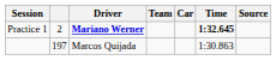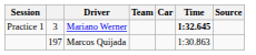 <table class="wikitable" style="font-size: 80%">
 <tr>
 <th>Session</th>
 <th></th>
 <th>Driver</th>
 <th>Team</th>
 <th>Car</th>
 <th>Time</th>
 <th>Source</th>
 </tr>
 <tr>
 <td>Practice 1</td>
-<td align="center">2</td>
-<td><strong> <a href='#'>Mariano Werner</a></strong></td>
+<td align="center">3</td>
+<td> <a href='#'>Mariano Werner</a></td>
 <td></td>
 <td></td>
 <td><strong>1:32.645</strong></td>
 <td align=center></td>
 </tr>
 <tr>
 <td></td>
 <td align="center">197</td>
 <td> Marcos Quijada</td>
 <td></td>
 <td></td>
 <td>1:30.863</td>
 <td align=center></td>
 </tr>
 </table>
